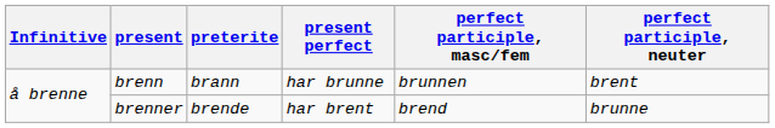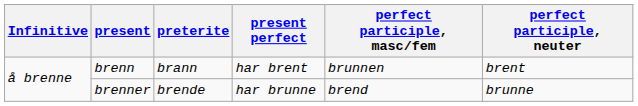 <table class="wikitable">
 <tr>
 <th><a href='#'>Infinitive</a></th>
 <th><a href='#'>present</a></th>
 <th><a href='#'>preterite</a></th>
 <th><a href='#'>present perfect</a></th>
 <th><a href='#'>perfect participle</a>, masc/fem</th>
 <th><a href='#'>perfect participle</a>, neuter</th>
 </tr>
 <tr>
 <td rowspan=2><em>å brenne</em></td>
 <td><em>brenn</em></td>
 <td><em>brann</em></td>
-<td><em>har brunne</em></td>
+<td><em>har brent</em></td>
 <td><em>brunnen</em></td>
 <td><em>brent</em></td>
 </tr>
 <tr>
 <td><em>brenner</em></td>
 <td><em>brende</em></td>
-<td><em>har brent</em></td>
+<td><em>har brunne</em></td>
 <td><em>brend</em></td>
 <td><em>brunne</em></td>
 </tr>
 </table>
